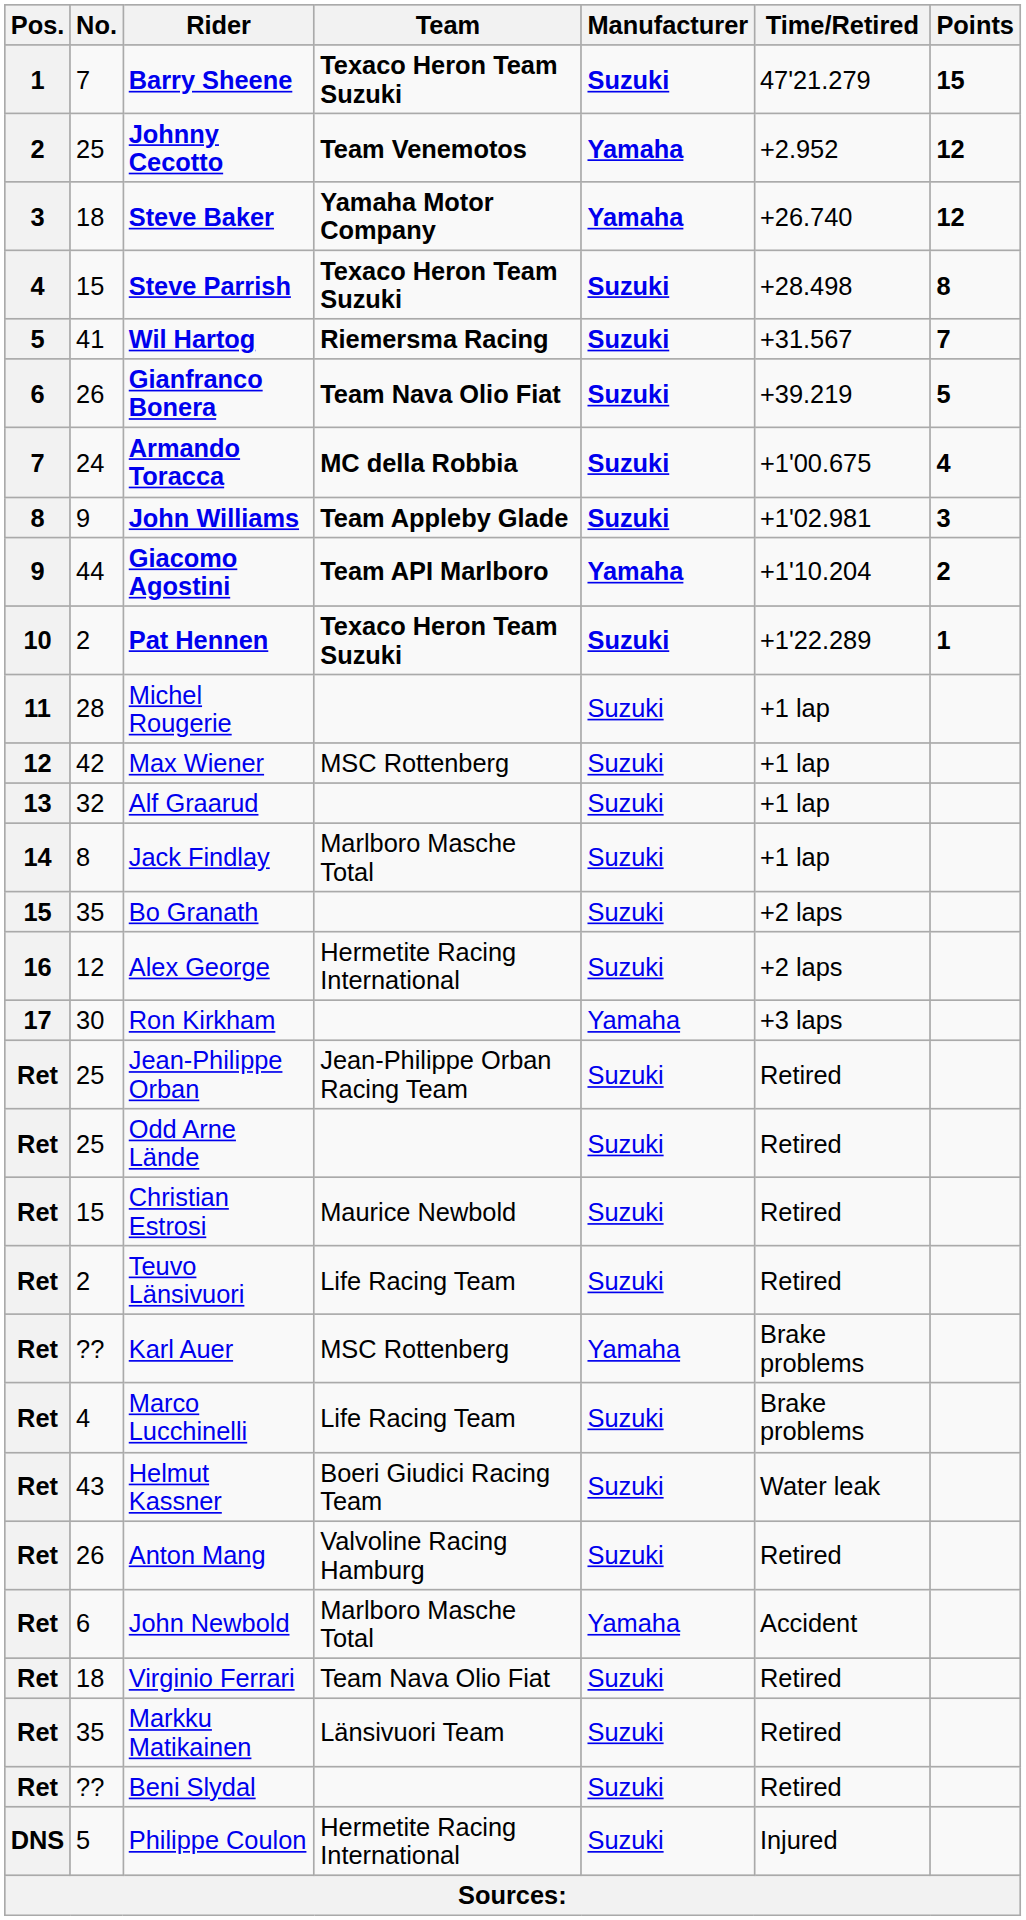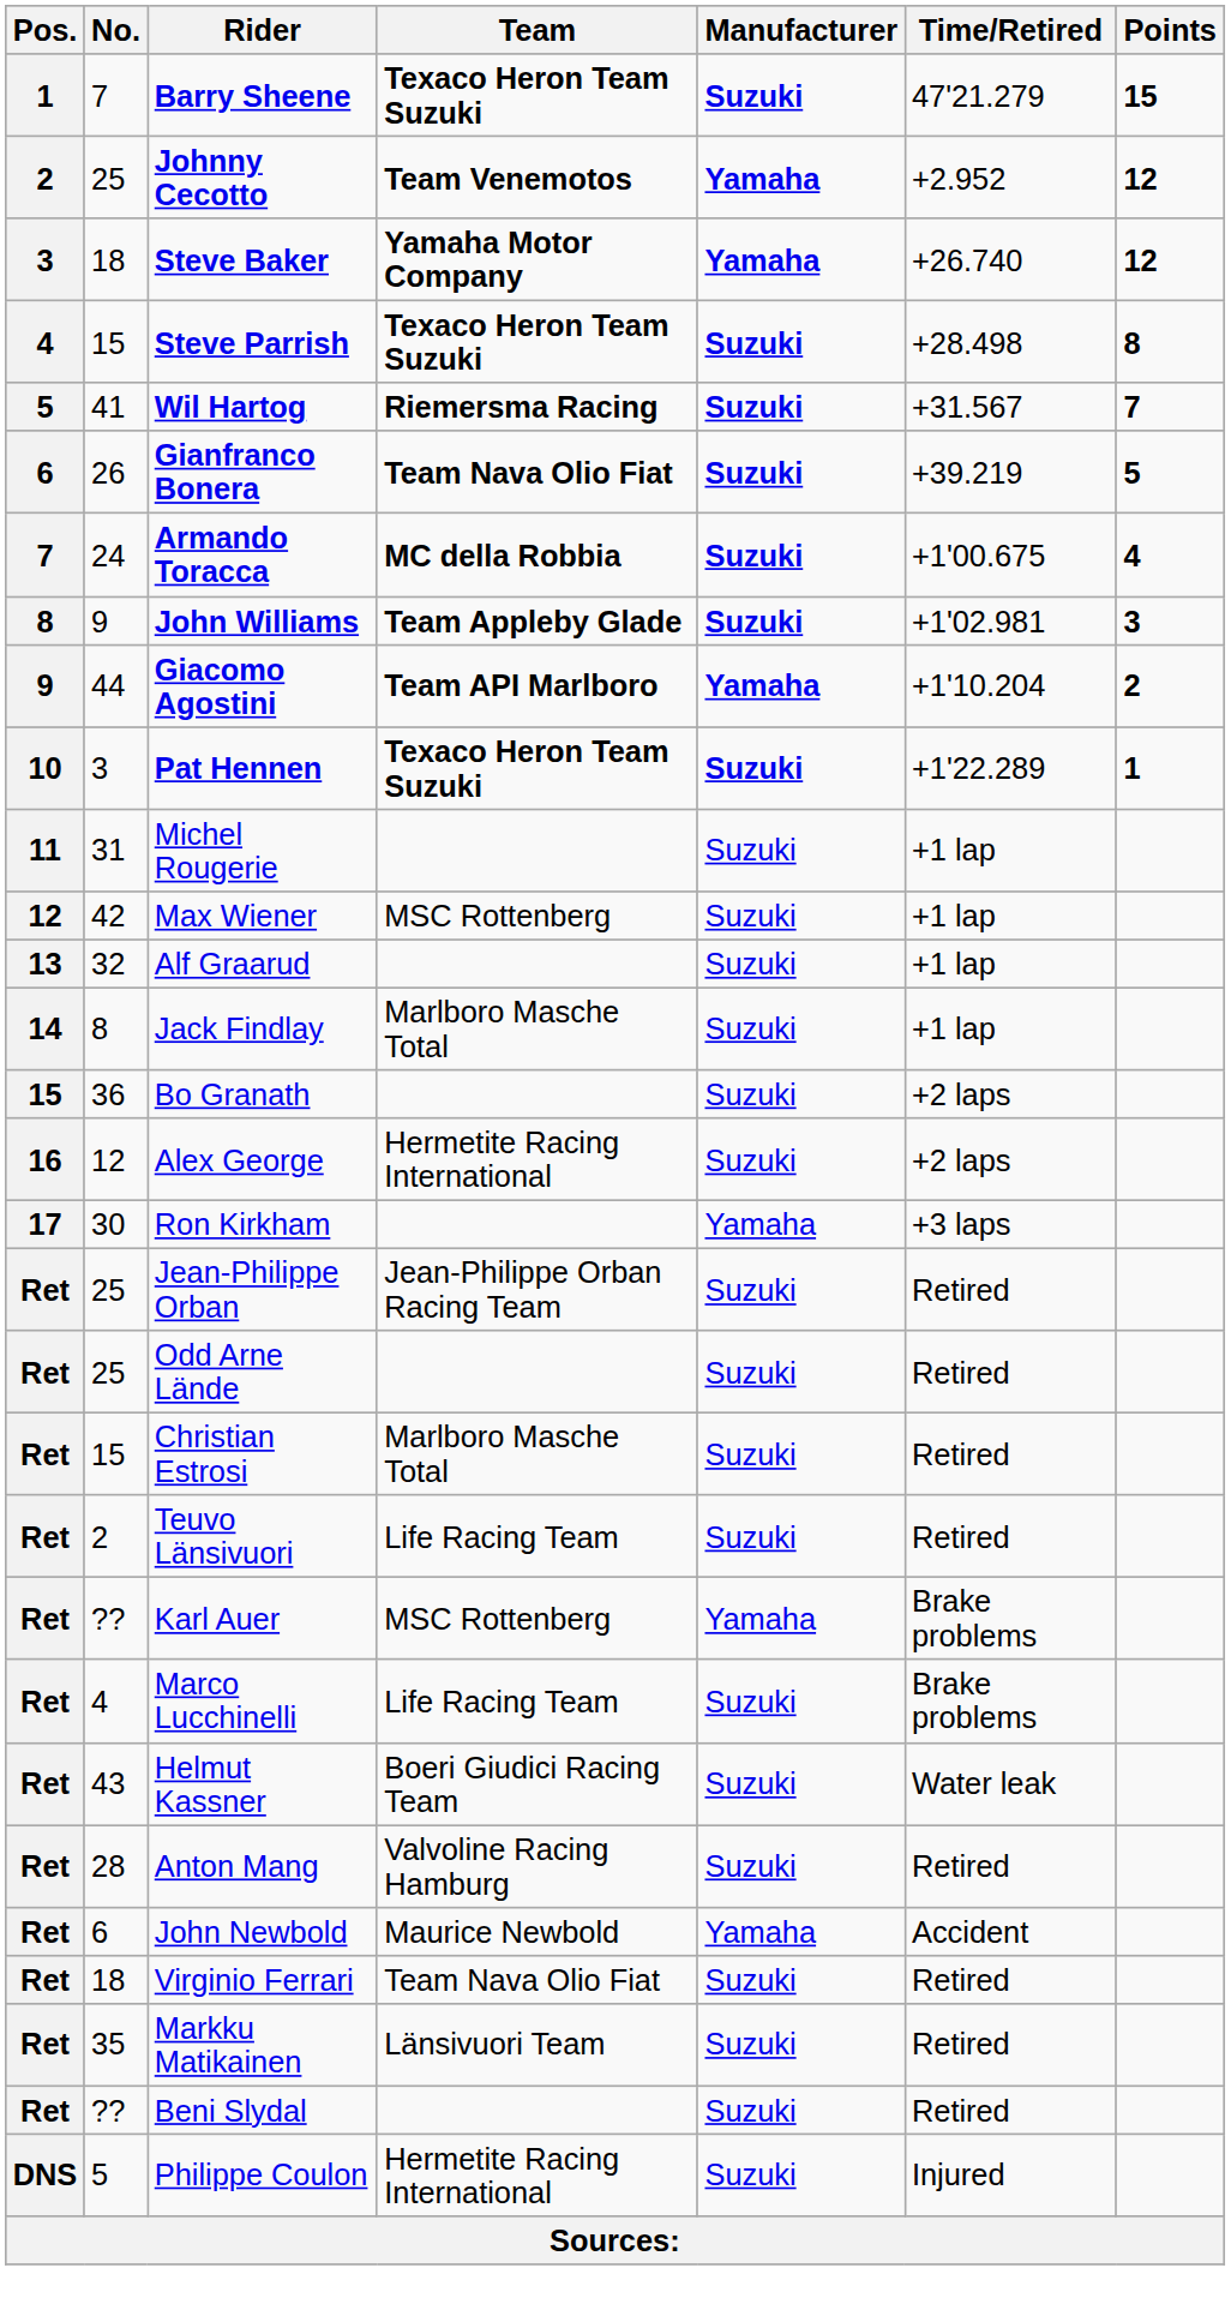 <table class="wikitable" style="font-size: 95%;">
 <tr>
 <th>Pos.</th>
 <th>No.</th>
 <th>Rider</th>
 <th>Team</th>
 <th>Manufacturer</th>
 <th>Time/Retired</th>
 <th>Points</th>
 </tr>
 <tr>
 <th>1</th>
 <td>7</td>
 <td> <strong><a href='#'>Barry Sheene</a></strong></td>
 <td><strong>Texaco Heron Team Suzuki</strong></td>
 <td><strong><a href='#'>Suzuki</a></strong></td>
 <td>47'21.279</td>
 <td><strong>15</strong></td>
 </tr>
 <tr>
 <th>2</th>
 <td>25</td>
 <td> <strong><a href='#'>Johnny Cecotto</a></strong></td>
 <td><strong>Team Venemotos</strong></td>
 <td><strong><a href='#'>Yamaha</a></strong></td>
 <td>+2.952</td>
 <td><strong>12</strong></td>
 </tr>
 <tr>
 <th>3</th>
 <td>18</td>
 <td> <strong><a href='#'>Steve Baker</a></strong></td>
 <td><strong>Yamaha Motor Company</strong></td>
 <td><strong><a href='#'>Yamaha</a></strong></td>
 <td>+26.740</td>
 <td><strong>12</strong></td>
 </tr>
 <tr>
 <th>4</th>
 <td>15</td>
 <td> <strong><a href='#'>Steve Parrish</a></strong></td>
 <td><strong>Texaco Heron Team Suzuki</strong></td>
 <td><strong><a href='#'>Suzuki</a></strong></td>
 <td>+28.498</td>
 <td><strong>8</strong></td>
 </tr>
 <tr>
 <th>5</th>
 <td>41</td>
 <td> <strong><a href='#'>Wil Hartog</a></strong></td>
 <td><strong>Riemersma Racing</strong></td>
 <td><strong><a href='#'>Suzuki</a></strong></td>
 <td>+31.567</td>
 <td><strong>7</strong></td>
 </tr>
 <tr>
 <th>6</th>
 <td>26</td>
 <td> <strong><a href='#'>Gianfranco Bonera</a></strong></td>
 <td><strong>Team Nava Olio Fiat</strong></td>
 <td><strong><a href='#'>Suzuki</a></strong></td>
 <td>+39.219</td>
 <td><strong>5</strong></td>
 </tr>
 <tr>
 <th>7</th>
 <td>24</td>
 <td> <strong><a href='#'>Armando Toracca</a></strong></td>
 <td><strong>MC della Robbia</strong></td>
 <td><strong><a href='#'>Suzuki</a></strong></td>
 <td>+1'00.675</td>
 <td><strong>4</strong></td>
 </tr>
 <tr>
 <th>8</th>
 <td>9</td>
 <td> <strong><a href='#'>John Williams</a></strong></td>
 <td><strong>Team Appleby Glade</strong></td>
 <td><strong><a href='#'>Suzuki</a></strong></td>
 <td>+1'02.981</td>
 <td><strong>3</strong></td>
 </tr>
 <tr>
 <th>9</th>
 <td>44</td>
 <td> <strong><a href='#'>Giacomo Agostini</a></strong></td>
 <td><strong>Team API Marlboro</strong></td>
 <td><strong><a href='#'>Yamaha</a></strong></td>
 <td>+1'10.204</td>
 <td><strong>2</strong></td>
 </tr>
 <tr>
 <th>10</th>
-<td>2</td>
+<td>3</td>
 <td> <strong><a href='#'>Pat Hennen</a></strong></td>
 <td><strong>Texaco Heron Team Suzuki</strong></td>
 <td><strong><a href='#'>Suzuki</a></strong></td>
 <td>+1'22.289</td>
 <td><strong>1</strong></td>
 </tr>
 <tr>
 <th>11</th>
-<td>28</td>
+<td>31</td>
 <td> <a href='#'>Michel Rougerie</a></td>
 <td></td>
 <td><a href='#'>Suzuki</a></td>
 <td>+1 lap</td>
 <td></td>
 </tr>
 <tr>
 <th>12</th>
 <td>42</td>
 <td> <a href='#'>Max Wiener</a></td>
 <td>MSC Rottenberg</td>
 <td><a href='#'>Suzuki</a></td>
 <td>+1 lap</td>
 <td></td>
 </tr>
 <tr>
 <th>13</th>
 <td>32</td>
 <td> <a href='#'>Alf Graarud</a></td>
 <td></td>
 <td><a href='#'>Suzuki</a></td>
 <td>+1 lap</td>
 <td></td>
 </tr>
 <tr>
 <th>14</th>
 <td>8</td>
 <td> <a href='#'>Jack Findlay</a></td>
 <td>Marlboro Masche Total</td>
 <td><a href='#'>Suzuki</a></td>
 <td>+1 lap</td>
 <td></td>
 </tr>
 <tr>
 <th>15</th>
-<td>35</td>
+<td>36</td>
 <td> <a href='#'>Bo Granath</a></td>
 <td></td>
 <td><a href='#'>Suzuki</a></td>
 <td>+2 laps</td>
 <td></td>
 </tr>
 <tr>
 <th>16</th>
 <td>12</td>
 <td> <a href='#'>Alex George</a></td>
 <td>Hermetite Racing International</td>
 <td><a href='#'>Suzuki</a></td>
 <td>+2 laps</td>
 <td></td>
 </tr>
 <tr>
 <th>17</th>
 <td>30</td>
 <td> <a href='#'>Ron Kirkham</a></td>
 <td></td>
 <td><a href='#'>Yamaha</a></td>
 <td>+3 laps</td>
 <td></td>
 </tr>
 <tr>
 <th>Ret</th>
 <td>25</td>
 <td> <a href='#'>Jean-Philippe Orban</a></td>
 <td>Jean-Philippe Orban Racing Team</td>
 <td><a href='#'>Suzuki</a></td>
 <td>Retired</td>
 <td></td>
 </tr>
 <tr>
 <th>Ret</th>
 <td>25</td>
 <td> <a href='#'>Odd Arne Lände</a></td>
 <td></td>
 <td><a href='#'>Suzuki</a></td>
 <td>Retired</td>
 <td></td>
 </tr>
 <tr>
 <th>Ret</th>
 <td>15</td>
 <td> <a href='#'>Christian Estrosi</a></td>
-<td>Maurice Newbold</td>
+<td>Marlboro Masche Total</td>
 <td><a href='#'>Suzuki</a></td>
 <td>Retired</td>
 <td></td>
 </tr>
 <tr>
 <th>Ret</th>
 <td>2</td>
 <td> <a href='#'>Teuvo Länsivuori</a></td>
 <td>Life Racing Team</td>
 <td><a href='#'>Suzuki</a></td>
 <td>Retired</td>
 <td></td>
 </tr>
 <tr>
 <th>Ret</th>
 <td>??</td>
 <td> <a href='#'>Karl Auer</a></td>
 <td>MSC Rottenberg</td>
 <td><a href='#'>Yamaha</a></td>
 <td>Brake problems</td>
 <td></td>
 </tr>
 <tr>
 <th>Ret</th>
 <td>4</td>
 <td> <a href='#'>Marco Lucchinelli</a></td>
 <td>Life Racing Team</td>
 <td><a href='#'>Suzuki</a></td>
 <td>Brake problems</td>
 <td></td>
 </tr>
 <tr>
 <th>Ret</th>
 <td>43</td>
 <td> <a href='#'>Helmut Kassner</a></td>
 <td>Boeri Giudici Racing Team</td>
 <td><a href='#'>Suzuki</a></td>
 <td>Water leak</td>
 <td></td>
 </tr>
 <tr>
 <th>Ret</th>
-<td>26</td>
+<td>28</td>
 <td> <a href='#'>Anton Mang</a></td>
 <td>Valvoline Racing Hamburg</td>
 <td><a href='#'>Suzuki</a></td>
 <td>Retired</td>
 <td></td>
 </tr>
 <tr>
 <th>Ret</th>
 <td>6</td>
 <td> <a href='#'>John Newbold</a></td>
-<td>Marlboro Masche Total</td>
+<td>Maurice Newbold</td>
 <td><a href='#'>Yamaha</a></td>
 <td>Accident</td>
 <td></td>
 </tr>
 <tr>
 <th>Ret</th>
 <td>18</td>
 <td> <a href='#'>Virginio Ferrari</a></td>
 <td>Team Nava Olio Fiat</td>
 <td><a href='#'>Suzuki</a></td>
 <td>Retired</td>
 <td></td>
 </tr>
 <tr>
 <th>Ret</th>
 <td>35</td>
 <td> <a href='#'>Markku Matikainen</a></td>
 <td>Länsivuori Team</td>
 <td><a href='#'>Suzuki</a></td>
 <td>Retired</td>
 <td></td>
 </tr>
 <tr>
 <th>Ret</th>
 <td>??</td>
 <td> <a href='#'>Beni Slydal</a></td>
 <td></td>
 <td><a href='#'>Suzuki</a></td>
 <td>Retired</td>
 <td></td>
 </tr>
 <tr>
 <th>DNS</th>
 <td>5</td>
 <td> <a href='#'>Philippe Coulon</a></td>
 <td>Hermetite Racing International</td>
 <td><a href='#'>Suzuki</a></td>
 <td>Injured</td>
 <td></td>
 </tr>
 <tr>
 <th colspan=9>Sources:</th>
 </tr>
 </table>
